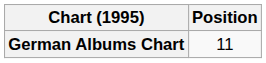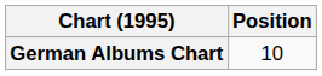 <table class="wikitable plainrowheaders" style="text-align:center;">
 <tr>
 <th scope="col">Chart (1995)</th>
 <th scope="col">Position</th>
 </tr>
 <tr>
 <th scope="row">German Albums Chart</th>
-<td>11</td>
+<td>10</td>
 </tr>
 </table>
